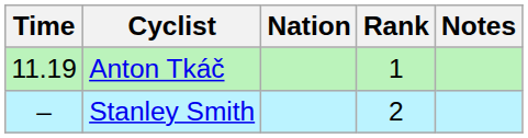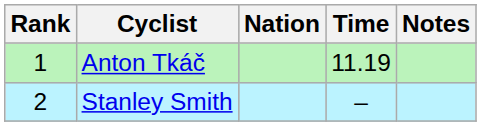 <table class="wikitable sortable" style="text-align:center">
 <tr>
-<th>Time</th>
+<th>Rank</th>
 <th>Cyclist</th>
 <th>Nation</th>
-<th>Rank</th>
+<th>Time</th>
 <th>Notes</th>
 </tr>
 <tr bgcolor=bbf3bb>
-<td>11.19</td>
+<td>1</td>
 <td align=left data-sort-value="Tkáč, Anton"><a href='#'>Anton Tkáč</a></td>
 <td align=left></td>
-<td>1</td>
+<td>11.19</td>
 <td></td>
 </tr>
 <tr bgcolor=bbf3ff>
-<td>–</td>
+<td>2</td>
 <td align=left data-sort-value="Smith, Stanley"><a href='#'>Stanley Smith</a></td>
 <td align=left></td>
-<td>2</td>
+<td>–</td>
 <td></td>
 </tr>
 </table>
